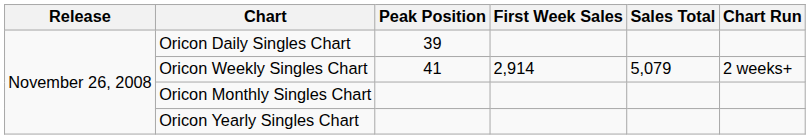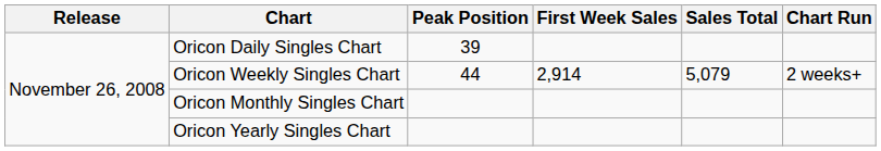 <table class="wikitable">
 <tr>
 <th>Release</th>
 <th>Chart</th>
 <th>Peak Position</th>
 <th>First Week Sales</th>
 <th>Sales Total</th>
 <th>Chart Run</th>
 </tr>
 <tr>
 <td rowspan="4">November 26, 2008</td>
 <td>Oricon Daily Singles Chart</td>
 <td align="center">39</td>
 <td></td>
 <td></td>
 <td></td>
 </tr>
 <tr>
 <td>Oricon Weekly Singles Chart</td>
-<td align="center">41</td>
+<td align="center">44</td>
 <td>2,914</td>
 <td>5,079</td>
 <td>2 weeks+</td>
 </tr>
 <tr>
 <td>Oricon Monthly Singles Chart</td>
 <td align="center"></td>
 <td></td>
 <td></td>
 <td></td>
 </tr>
 <tr>
 <td>Oricon Yearly Singles Chart</td>
 <td align="center"></td>
 <td></td>
 <td></td>
 <td></td>
 </tr>
 </table>
